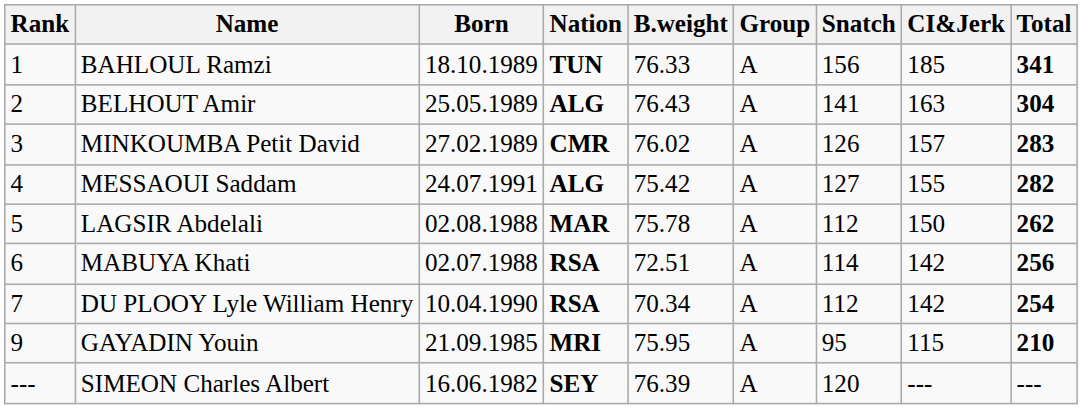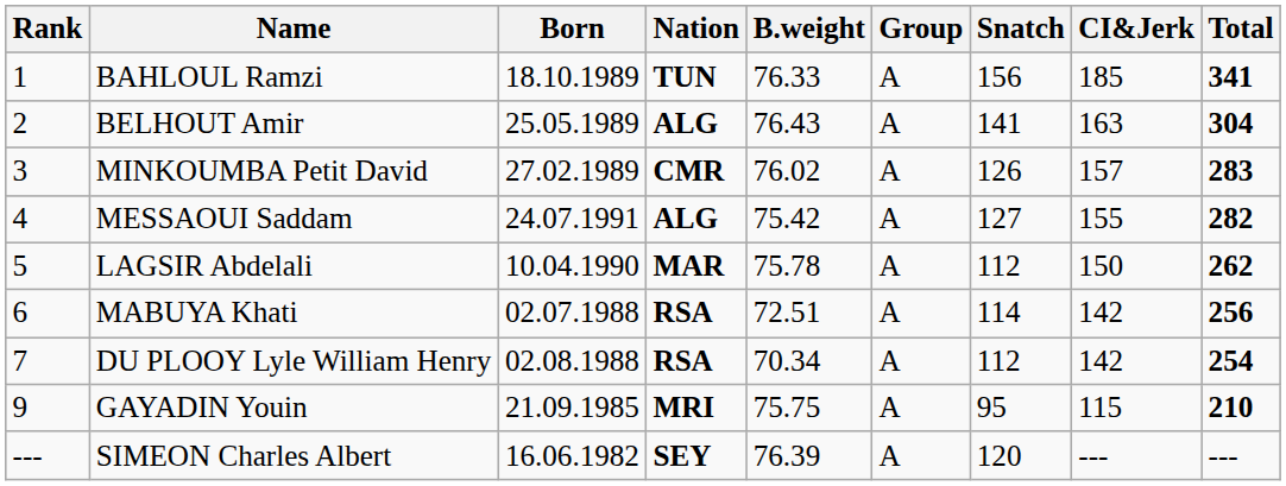 <table class="wikitable">
 <tr>
 <th>Rank</th>
 <th>Name</th>
 <th>Born</th>
 <th>Nation</th>
 <th>B.weight</th>
 <th>Group</th>
 <th>Snatch</th>
 <th>CI&Jerk</th>
 <th>Total</th>
 </tr>
 <tr>
 <td>1</td>
 <td>BAHLOUL Ramzi</td>
 <td>18.10.1989</td>
 <td><strong>TUN</strong></td>
 <td>76.33</td>
 <td>A</td>
 <td>156</td>
 <td>185</td>
 <td><strong>341</strong></td>
 </tr>
 <tr>
 <td>2</td>
 <td>BELHOUT Amir</td>
 <td>25.05.1989</td>
 <td><strong>ALG</strong></td>
 <td>76.43</td>
 <td>A</td>
 <td>141</td>
 <td>163</td>
 <td><strong>304</strong></td>
 </tr>
 <tr>
 <td>3</td>
 <td>MINKOUMBA Petit David</td>
 <td>27.02.1989</td>
 <td><strong>CMR</strong></td>
 <td>76.02</td>
 <td>A</td>
 <td>126</td>
 <td>157</td>
 <td><strong>283</strong></td>
 </tr>
 <tr>
 <td>4</td>
 <td>MESSAOUI Saddam</td>
 <td>24.07.1991</td>
 <td><strong>ALG</strong></td>
 <td>75.42</td>
 <td>A</td>
 <td>127</td>
 <td>155</td>
 <td><strong>282</strong></td>
 </tr>
 <tr>
 <td>5</td>
 <td>LAGSIR Abdelali</td>
-<td>02.08.1988</td>
+<td>10.04.1990</td>
 <td><strong>MAR</strong></td>
 <td>75.78</td>
 <td>A</td>
 <td>112</td>
 <td>150</td>
 <td><strong>262</strong></td>
 </tr>
 <tr>
 <td>6</td>
 <td>MABUYA Khati</td>
 <td>02.07.1988</td>
 <td><strong>RSA</strong></td>
 <td>72.51</td>
 <td>A</td>
 <td>114</td>
 <td>142</td>
 <td><strong>256</strong></td>
 </tr>
 <tr>
 <td>7</td>
 <td>DU PLOOY Lyle William Henry</td>
-<td>10.04.1990</td>
+<td>02.08.1988</td>
 <td><strong>RSA</strong></td>
 <td>70.34</td>
 <td>A</td>
 <td>112</td>
 <td>142</td>
 <td><strong>254</strong></td>
 </tr>
 <tr>
 <td>9</td>
 <td>GAYADIN Youin</td>
 <td>21.09.1985</td>
 <td><strong>MRI</strong></td>
-<td>75.95</td>
+<td>75.75</td>
 <td>A</td>
 <td>95</td>
 <td>115</td>
 <td><strong>210</strong></td>
 </tr>
 <tr>
 <td>---</td>
 <td>SIMEON Charles Albert</td>
 <td>16.06.1982</td>
 <td><strong>SEY</strong></td>
 <td>76.39</td>
 <td>A</td>
 <td>120</td>
 <td>---</td>
 <td>---</td>
 </tr>
 </table>
